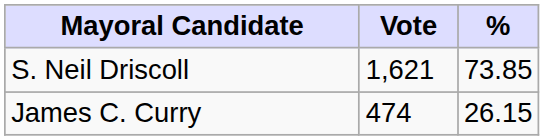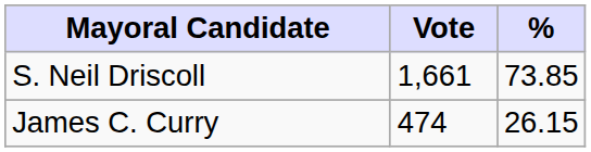 <table class="wikitable">
 <tr>
 <th style="background:#ddf; width:200px;">Mayoral Candidate</th>
 <th style="background:#ddf; width:50px;">Vote</th>
 <th style="background:#ddf; width:30px;">%</th>
 </tr>
 <tr>
 <td>S. Neil Driscoll</td>
-<td>1,621</td>
+<td>1,661</td>
 <td>73.85</td>
 </tr>
 <tr>
 <td>James C. Curry</td>
 <td>474</td>
 <td>26.15</td>
 </tr>
 </table>
